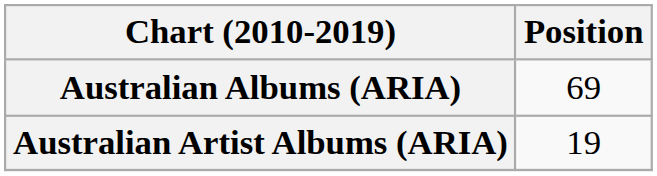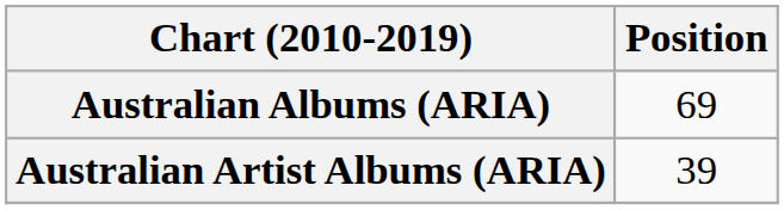 <table class="wikitable plainrowheaders" style="text-align:center">
 <tr>
 <th scope="col">Chart (2010-2019)</th>
 <th scope="col">Position</th>
 </tr>
 <tr>
 <th scope="row">Australian Albums (ARIA)</th>
 <td>69</td>
 </tr>
 <tr>
 <th scope="row">Australian Artist Albums (ARIA)</th>
-<td>19</td>
+<td>39</td>
 </tr>
 <tr>
 </tr>
 </table>
